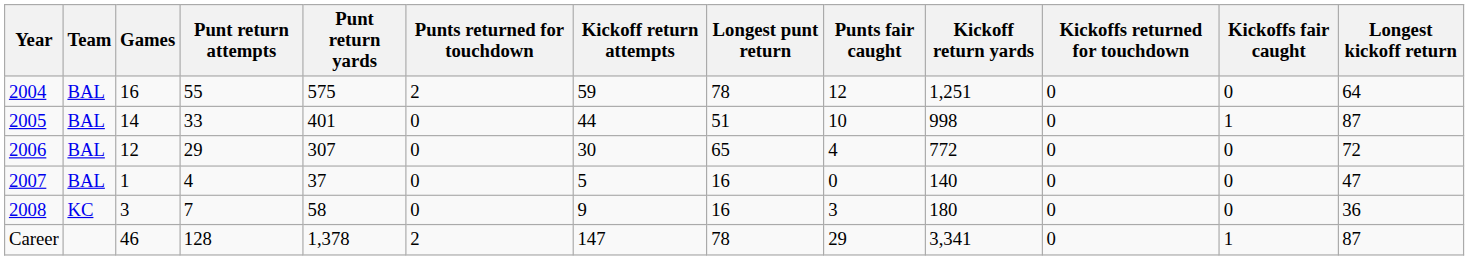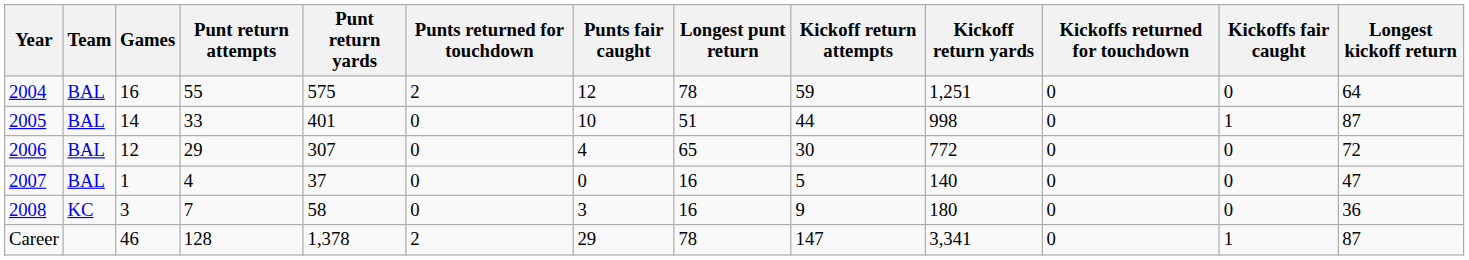 <table class="wikitable">
 <tr>
 <th>Year</th>
 <th>Team</th>
 <th>Games</th>
 <th>Punt return attempts</th>
 <th>Punt return yards</th>
 <th>Punts returned for touchdown</th>
+<th>Punts fair caught</th>
+<th>Longest punt return</th>
 <th>Kickoff return attempts</th>
-<th>Longest punt return</th>
-<th>Punts fair caught</th>
 <th>Kickoff return yards</th>
 <th>Kickoffs returned for touchdown</th>
 <th>Kickoffs fair caught</th>
 <th>Longest kickoff return</th>
 </tr>
 <tr>
 <td><a href='#'>2004</a></td>
 <td><a href='#'>BAL</a></td>
 <td>16</td>
 <td>55</td>
 <td>575</td>
 <td>2</td>
+<td>12</td>
+<td>78</td>
 <td>59</td>
-<td>78</td>
-<td>12</td>
 <td>1,251</td>
 <td>0</td>
 <td>0</td>
 <td>64</td>
 </tr>
 <tr>
 <td><a href='#'>2005</a></td>
 <td><a href='#'>BAL</a></td>
 <td>14</td>
 <td>33</td>
 <td>401</td>
 <td>0</td>
+<td>10</td>
+<td>51</td>
 <td>44</td>
-<td>51</td>
-<td>10</td>
 <td>998</td>
 <td>0</td>
 <td>1</td>
 <td>87</td>
 </tr>
 <tr>
 <td><a href='#'>2006</a></td>
 <td><a href='#'>BAL</a></td>
 <td>12</td>
 <td>29</td>
 <td>307</td>
 <td>0</td>
+<td>4</td>
+<td>65</td>
 <td>30</td>
-<td>65</td>
-<td>4</td>
 <td>772</td>
 <td>0</td>
 <td>0</td>
 <td>72</td>
 </tr>
 <tr>
 <td><a href='#'>2007</a></td>
 <td><a href='#'>BAL</a></td>
 <td>1</td>
 <td>4</td>
 <td>37</td>
 <td>0</td>
+<td>0</td>
+<td>16</td>
 <td>5</td>
-<td>16</td>
-<td>0</td>
 <td>140</td>
 <td>0</td>
 <td>0</td>
 <td>47</td>
 </tr>
 <tr>
 <td><a href='#'>2008</a></td>
 <td><a href='#'>KC</a></td>
 <td>3</td>
 <td>7</td>
 <td>58</td>
 <td>0</td>
+<td>3</td>
+<td>16</td>
 <td>9</td>
-<td>16</td>
-<td>3</td>
 <td>180</td>
 <td>0</td>
 <td>0</td>
 <td>36</td>
 </tr>
 <tr>
 <td>Career</td>
 <td></td>
 <td>46</td>
 <td>128</td>
 <td>1,378</td>
 <td>2</td>
+<td>29</td>
+<td>78</td>
 <td>147</td>
-<td>78</td>
-<td>29</td>
 <td>3,341</td>
 <td>0</td>
 <td>1</td>
 <td>87</td>
 </tr>
 </table>
